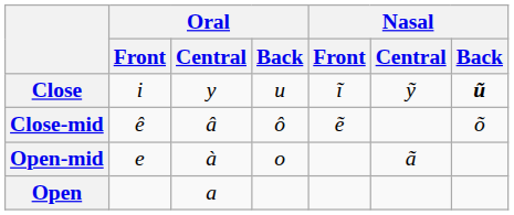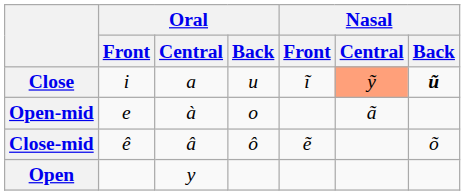 <table class="wikitable" style="text-align: center;">
 <tr>
 <th rowspan="2"></th>
 <th colspan="3"><a href='#'>Oral</a></th>
 <th colspan="3"><a href='#'>Nasal</a></th>
 </tr>
 <tr>
 <th><a href='#'>Front</a></th>
 <th><a href='#'>Central</a></th>
 <th><a href='#'>Back</a></th>
 <th><a href='#'>Front</a></th>
 <th><a href='#'>Central</a></th>
 <th><a href='#'>Back</a></th>
 </tr>
 <tr>
 <th><a href='#'>Close</a></th>
 <td><em>i</em> </td>
-<td><em>y</em> </td>
+<td><em>a</em> </td>
 <td><em>u</em> </td>
 <td><em>ĩ</em> </td>
-<td><em>ỹ</em> </td>
+<td style="background: lightsalmon;"><em>ỹ</em> </td>
 <td><strong><em>ũ</em> </strong></td>
+</tr>
+<tr>
+<th><a href='#'>Open-mid</a></th>
+<td><em>e</em> </td>
+<td><em>à</em> </td>
+<td><em>o</em> </td>
+<td></td>
+<td><em>ã</em> </td>
+<td></td>
 </tr>
 <tr>
 <th><a href='#'>Close-mid</a></th>
 <td><em>ê</em> </td>
 <td><em>â</em> </td>
 <td><em>ô</em> </td>
 <td><em>ẽ</em> </td>
 <td></td>
 <td><em>õ</em> </td>
 </tr>
 <tr>
-<th><a href='#'>Open-mid</a></th>
-<td><em>e</em> </td>
-<td><em>à</em> </td>
-<td><em>o</em> </td>
-<td></td>
-<td><em>ã</em> </td>
-<td></td>
-</tr>
-<tr>
 <th><a href='#'>Open</a></th>
 <td></td>
-<td><em>a</em> </td>
+<td><em>y</em> </td>
 <td></td>
 <td></td>
 <td></td>
 <td></td>
 </tr>
 </table>
